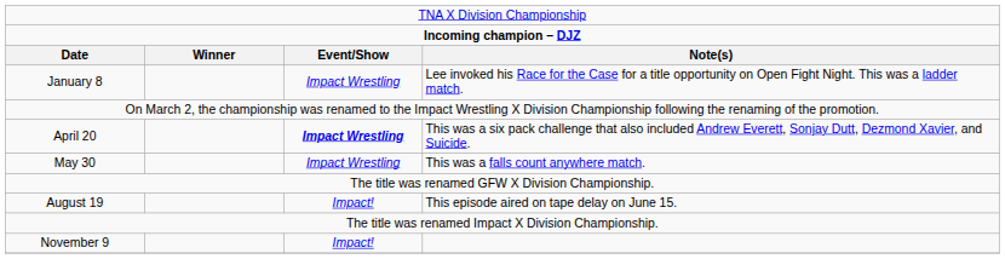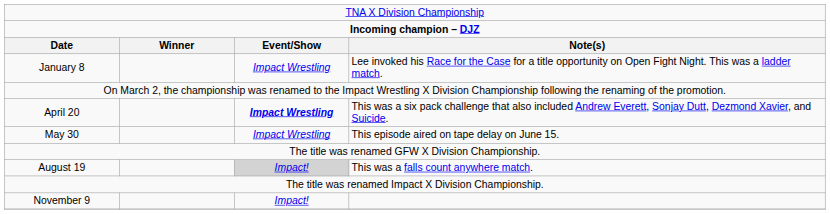 <table class="wikitable" style="text-align:center; width:100%;">
 <tr>
 <td colspan="5"><a href='#'>TNA X Division Championship</a></td>
 </tr>
 <tr>
 <td colspan="5"><strong>Incoming champion – <a href='#'>DJZ</a></strong></td>
 </tr>
 <tr>
 <th width=14%>Date</th>
 <th width=14%>Winner</th>
 <th width=14%>Event/Show</th>
 <th width=58%>Note(s)</th>
 </tr>
 <tr>
 <td>January 8<br></td>
 <td></td>
 <td><em><a href='#'>Impact Wrestling</a></em></td>
 <td align=left>Lee invoked his <a href='#'>Race for the Case</a> for a title opportunity on Open Fight Night. This was a <a href='#'>ladder match</a>.</td>
 </tr>
 <tr>
 <td colspan=5>On March 2, the championship was renamed to the Impact Wrestling X Division Championship following the renaming of the promotion.</td>
 </tr>
 <tr>
 <td>April 20</td>
 <td></td>
 <td><strong><em><a href='#'>Impact Wrestling</a></em></strong></td>
 <td align=left>This was a six pack challenge that also included <a href='#'>Andrew Everett</a>, <a href='#'>Sonjay Dutt</a>, <a href='#'>Dezmond Xavier</a>, and <a href='#'>Suicide</a>.</td>
 </tr>
 <tr>
 <td>May 30<br></td>
 <td></td>
 <td><em><a href='#'>Impact Wrestling</a></em></td>
-<td align=left>This was a <a href='#'>falls count anywhere match</a>.</td>
+<td align=left>This episode aired on tape delay on June 15.</td>
 </tr>
 <tr>
 <td colspan=5>The title was renamed GFW X Division Championship.</td>
 </tr>
 <tr>
 <td>August 19<br></td>
 <td></td>
-<td><em><a href='#'>Impact!</a></em></td>
-<td align=left>This episode aired on tape delay on June 15.</td>
+<td style="background: lightgrey;"><em><a href='#'>Impact!</a></em></td>
+<td align=left>This was a <a href='#'>falls count anywhere match</a>.</td>
 </tr>
 <tr>
 <td colspan=5>The title was renamed Impact X Division Championship.</td>
 </tr>
 <tr>
 <td>November 9<br></td>
 <td></td>
 <td><em><a href='#'>Impact!</a></em></td>
 <td></td>
 </tr>
 <tr>
 </tr>
 </table>
